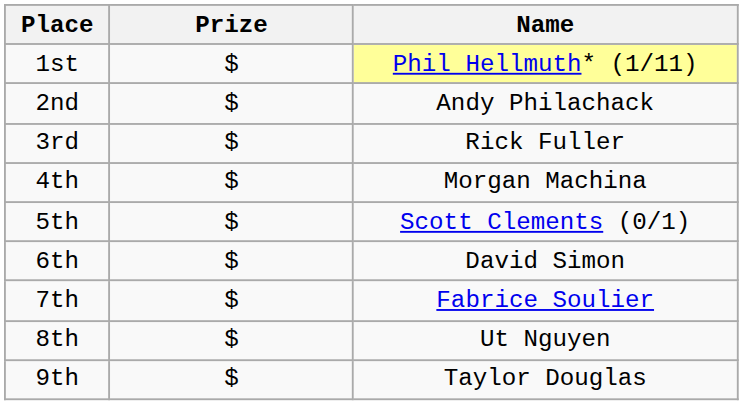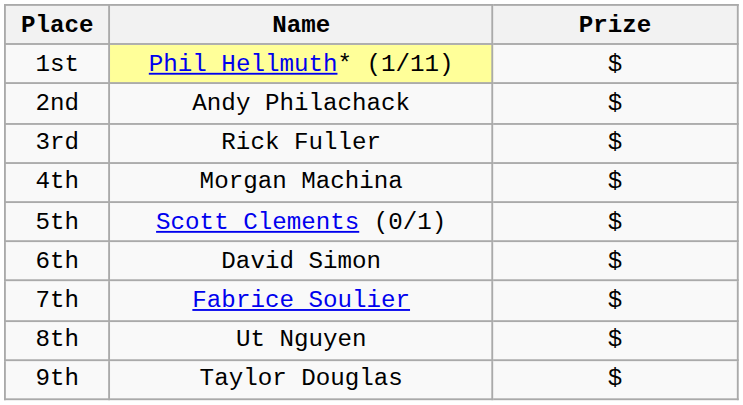 <table class="wikitable" style="text-align:center">
 <tr>
 <th width="50">Place</th>
+<th width="200">Name</th>
 <th width="125">Prize</th>
-<th width="200">Name</th>
 </tr>
 <tr>
 <td>1st</td>
+<td bgcolor="#FFFF99"><a href='#'>Phil Hellmuth</a>* (1/11)</td>
 <td>$</td>
-<td bgcolor="#FFFF99"><a href='#'>Phil Hellmuth</a>* (1/11)</td>
 </tr>
 <tr>
 <td>2nd</td>
+<td>Andy Philachack</td>
 <td>$</td>
-<td>Andy Philachack</td>
 </tr>
 <tr>
 <td>3rd</td>
+<td>Rick Fuller</td>
 <td>$</td>
-<td>Rick Fuller</td>
 </tr>
 <tr>
 <td>4th</td>
+<td>Morgan Machina</td>
 <td>$</td>
-<td>Morgan Machina</td>
 </tr>
 <tr>
 <td>5th</td>
+<td><a href='#'>Scott Clements</a> (0/1)</td>
 <td>$</td>
-<td><a href='#'>Scott Clements</a> (0/1)</td>
 </tr>
 <tr>
 <td>6th</td>
+<td>David Simon</td>
 <td>$</td>
-<td>David Simon</td>
 </tr>
 <tr>
 <td>7th</td>
+<td><a href='#'>Fabrice Soulier</a></td>
 <td>$</td>
-<td><a href='#'>Fabrice Soulier</a></td>
 </tr>
 <tr>
 <td>8th</td>
+<td>Ut Nguyen</td>
 <td>$</td>
-<td>Ut Nguyen</td>
 </tr>
 <tr>
 <td>9th</td>
+<td>Taylor Douglas</td>
 <td>$</td>
-<td>Taylor Douglas</td>
 </tr>
 </table>
